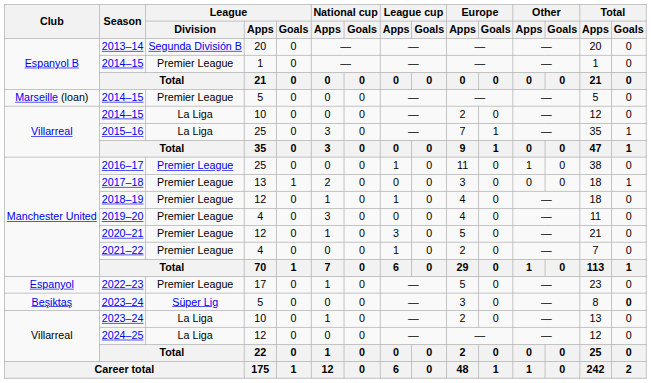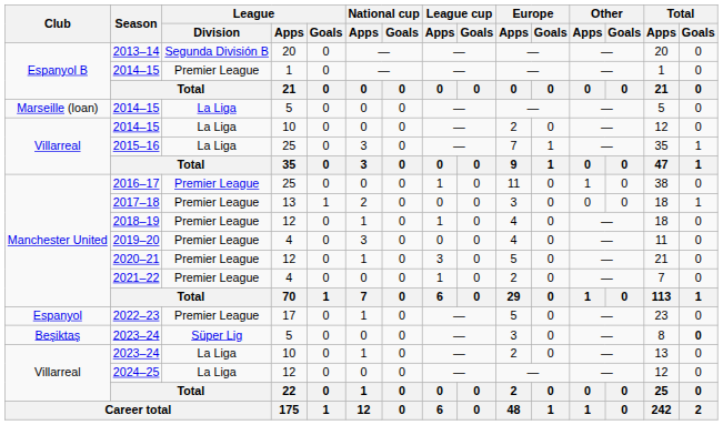 <table class="wikitable" style="text-align:center">
 <tr>
 <th rowspan=2>Club</th>
 <th rowspan=2>Season</th>
 <th colspan=3>League</th>
 <th colspan=2>National cup</th>
 <th colspan=2>League cup</th>
 <th colspan=2>Europe</th>
 <th colspan=2>Other</th>
 <th colspan=2>Total</th>
 </tr>
 <tr>
 <th>Division</th>
 <th>Apps</th>
 <th>Goals</th>
 <th>Apps</th>
 <th>Goals</th>
 <th>Apps</th>
 <th>Goals</th>
 <th>Apps</th>
 <th>Goals</th>
 <th>Apps</th>
 <th>Goals</th>
 <th>Apps</th>
 <th>Goals</th>
 </tr>
 <tr>
 <td rowspan="3"><a href='#'>Espanyol B</a></td>
 <td><a href='#'>2013–14</a></td>
 <td><a href='#'>Segunda División B</a></td>
 <td>20</td>
 <td>0</td>
 <td colspan=2>—</td>
 <td colspan=2>—</td>
 <td colspan=2>—</td>
 <td colspan=2>—</td>
 <td>20</td>
 <td>0</td>
 </tr>
 <tr>
 <td><a href='#'>2014–15</a></td>
 <td>Premier League</td>
 <td>1</td>
 <td>0</td>
 <td colspan=2>—</td>
 <td colspan=2>—</td>
 <td colspan=2>—</td>
 <td colspan=2>—</td>
 <td>1</td>
 <td>0</td>
 </tr>
 <tr>
 <th colspan=2>Total</th>
 <th>21</th>
 <th>0</th>
 <th>0</th>
 <th>0</th>
 <th>0</th>
 <th>0</th>
 <th>0</th>
 <th>0</th>
 <th>0</th>
 <th>0</th>
 <th>21</th>
 <th>0</th>
 </tr>
 <tr>
 <td><a href='#'>Marseille</a> (loan)</td>
 <td><a href='#'>2014–15</a></td>
-<td>Premier League</td>
+<td><a href='#'>La Liga</a></td>
 <td>5</td>
 <td>0</td>
 <td>0</td>
 <td>0</td>
 <td colspan=2>—</td>
 <td colspan=2>—</td>
 <td colspan=2>—</td>
 <td>5</td>
 <td>0</td>
 </tr>
 <tr>
 <td rowspan="3"><a href='#'>Villarreal</a></td>
 <td><a href='#'>2014–15</a></td>
 <td>La Liga</td>
 <td>10</td>
 <td>0</td>
 <td>0</td>
 <td>0</td>
 <td colspan=2>—</td>
 <td>2</td>
 <td>0</td>
 <td colspan=2>—</td>
 <td>12</td>
 <td>0</td>
 </tr>
 <tr>
 <td><a href='#'>2015–16</a></td>
 <td>La Liga</td>
 <td>25</td>
 <td>0</td>
 <td>3</td>
 <td>0</td>
 <td colspan=2>—</td>
 <td>7</td>
 <td>1</td>
 <td colspan=2>—</td>
 <td>35</td>
 <td>1</td>
 </tr>
 <tr>
 <th colspan=2>Total</th>
 <th>35</th>
 <th>0</th>
 <th>3</th>
 <th>0</th>
 <th>0</th>
 <th>0</th>
 <th>9</th>
 <th>1</th>
 <th>0</th>
 <th>0</th>
 <th>47</th>
 <th>1</th>
 </tr>
 <tr>
 <td rowspan="7"><a href='#'>Manchester United</a></td>
 <td><a href='#'>2016–17</a></td>
 <td><a href='#'>Premier League</a></td>
 <td>25</td>
 <td>0</td>
 <td>0</td>
 <td>0</td>
 <td>1</td>
 <td>0</td>
 <td>11</td>
 <td>0</td>
 <td>1</td>
 <td>0</td>
 <td>38</td>
 <td>0</td>
 </tr>
 <tr>
 <td><a href='#'>2017–18</a></td>
 <td>Premier League</td>
 <td>13</td>
 <td>1</td>
 <td>2</td>
 <td>0</td>
 <td>0</td>
 <td>0</td>
 <td>3</td>
 <td>0</td>
 <td>0</td>
 <td>0</td>
 <td>18</td>
 <td>1</td>
 </tr>
 <tr>
 <td><a href='#'>2018–19</a></td>
 <td>Premier League</td>
 <td>12</td>
 <td>0</td>
 <td>1</td>
 <td>0</td>
 <td>1</td>
 <td>0</td>
 <td>4</td>
 <td>0</td>
 <td colspan=2>—</td>
 <td>18</td>
 <td>0</td>
 </tr>
 <tr>
 <td><a href='#'>2019–20</a></td>
 <td>Premier League</td>
 <td>4</td>
 <td>0</td>
 <td>3</td>
 <td>0</td>
 <td>0</td>
 <td>0</td>
 <td>4</td>
 <td>0</td>
 <td colspan=2>—</td>
 <td>11</td>
 <td>0</td>
 </tr>
 <tr>
 <td><a href='#'>2020–21</a></td>
 <td>Premier League</td>
 <td>12</td>
 <td>0</td>
 <td>1</td>
 <td>0</td>
 <td>3</td>
 <td>0</td>
 <td>5</td>
 <td>0</td>
 <td colspan="2">—</td>
 <td>21</td>
 <td>0</td>
 </tr>
 <tr>
 <td><a href='#'>2021–22</a></td>
 <td>Premier League</td>
 <td>4</td>
 <td>0</td>
 <td>0</td>
 <td>0</td>
 <td>1</td>
 <td>0</td>
 <td>2</td>
 <td>0</td>
 <td colspan="2">—</td>
 <td>7</td>
 <td>0</td>
 </tr>
 <tr>
 <th colspan=2>Total</th>
 <th>70</th>
 <th>1</th>
 <th>7</th>
 <th>0</th>
 <th>6</th>
 <th>0</th>
 <th>29</th>
 <th>0</th>
 <th>1</th>
 <th>0</th>
 <th>113</th>
 <th>1</th>
 </tr>
 <tr>
 <td><a href='#'>Espanyol</a></td>
 <td><a href='#'>2022–23</a></td>
 <td>Premier League</td>
 <td>17</td>
 <td>0</td>
 <td>1</td>
 <td>0</td>
 <td colspan=2>—</td>
 <td>5</td>
 <td>0</td>
 <td colspan=2>—</td>
 <td>23</td>
 <td>0</td>
 </tr>
 <tr>
 <td><a href='#'>Beşiktaş</a></td>
 <td><a href='#'>2023–24</a></td>
 <td><a href='#'>Süper Lig</a></td>
 <td>5</td>
 <td>0</td>
 <td>0</td>
 <td>0</td>
 <td colspan="2">—</td>
 <td>3</td>
 <td>0</td>
 <td colspan="2">—</td>
 <td>8</td>
 <td><strong>0</strong></td>
 </tr>
 <tr>
 <td rowspan=3>Villarreal</td>
 <td><a href='#'>2023–24</a></td>
 <td>La Liga</td>
 <td>10</td>
 <td>0</td>
 <td>1</td>
 <td>0</td>
 <td colspan="2">—</td>
 <td>2</td>
 <td>0</td>
 <td colspan="2">—</td>
 <td>13</td>
 <td>0</td>
 </tr>
 <tr>
 <td><a href='#'>2024–25</a></td>
 <td>La Liga</td>
 <td>12</td>
 <td>0</td>
 <td>0</td>
 <td>0</td>
 <td colspan="2">—</td>
 <td colspan="2">—</td>
 <td colspan="2">—</td>
 <td>12</td>
 <td>0</td>
 </tr>
 <tr>
 <th colspan=2>Total</th>
 <th>22</th>
 <th>0</th>
 <th>1</th>
 <th>0</th>
 <th>0</th>
 <th>0</th>
 <th>2</th>
 <th>0</th>
 <th>0</th>
 <th>0</th>
 <th>25</th>
 <th>0</th>
 </tr>
 <tr>
 <th colspan=3>Career total</th>
 <th>175</th>
 <th>1</th>
 <th>12</th>
 <th>0</th>
 <th>6</th>
 <th>0</th>
 <th>48</th>
 <th>1</th>
 <th>1</th>
 <th>0</th>
 <th>242</th>
 <th>2</th>
 </tr>
 </table>
